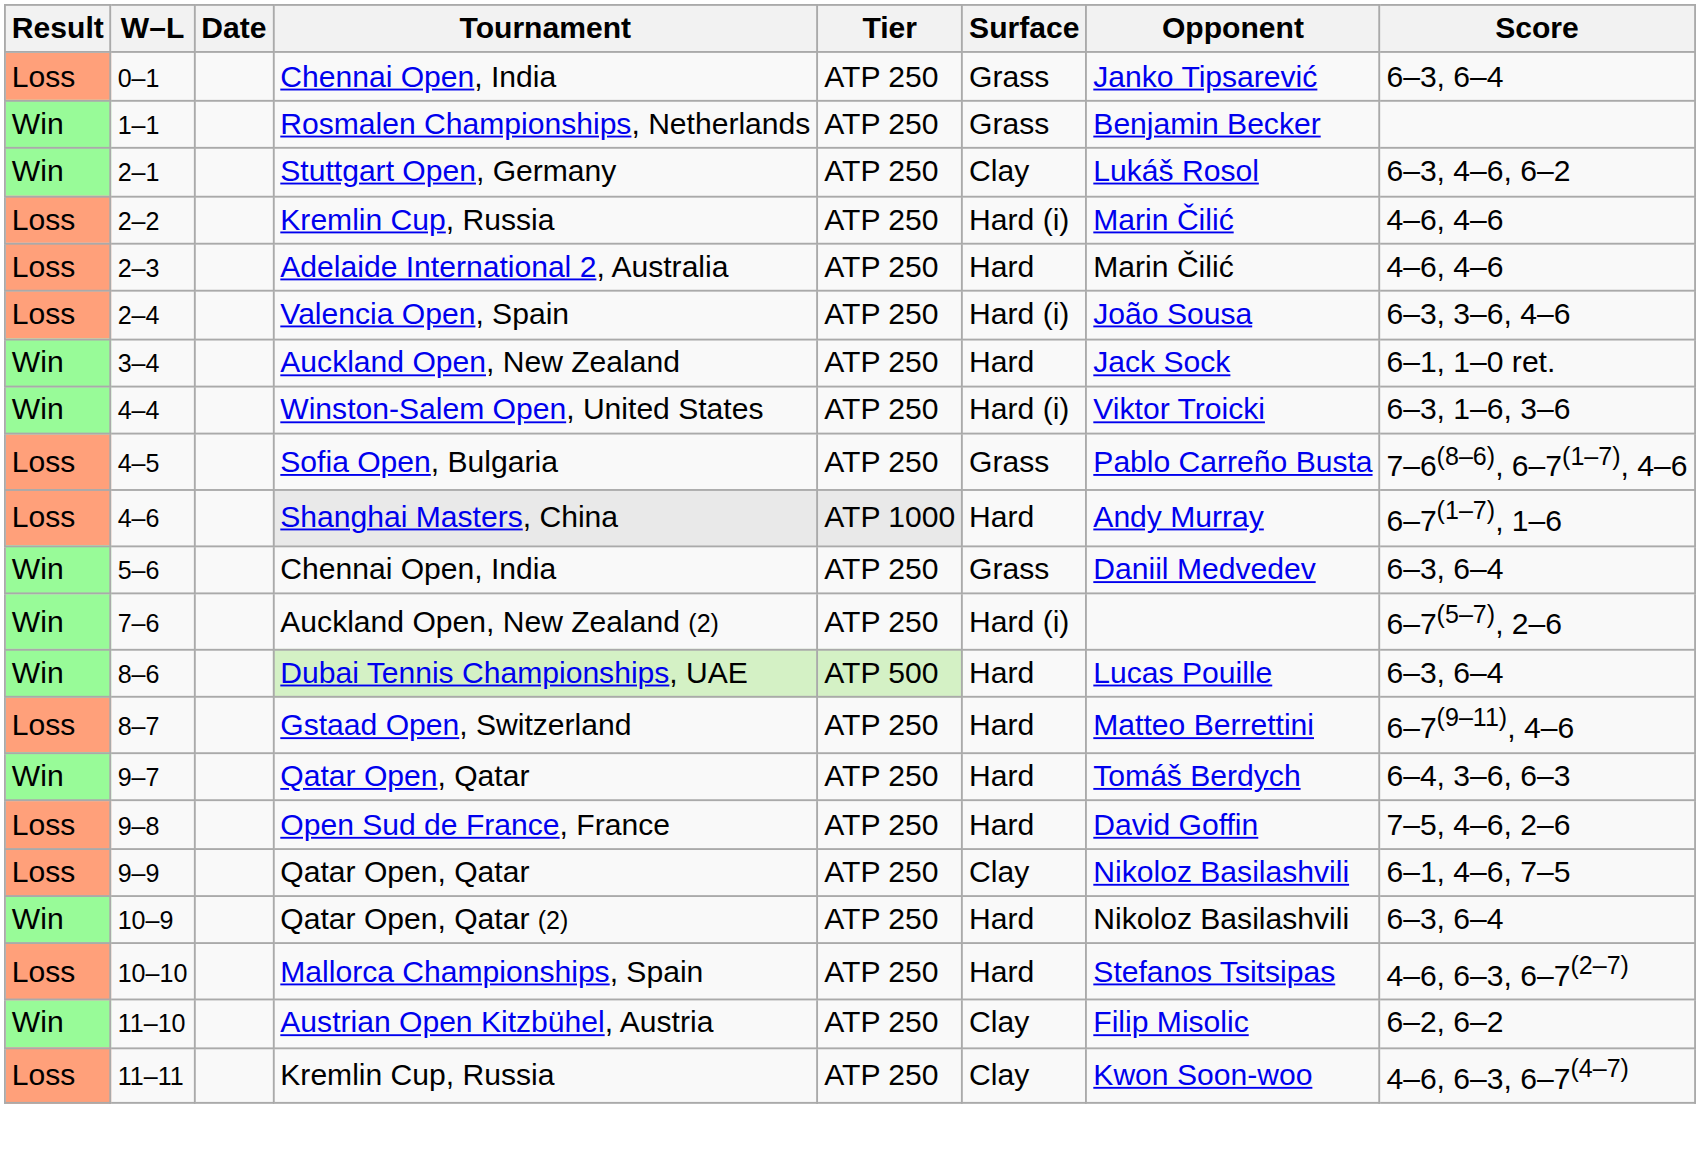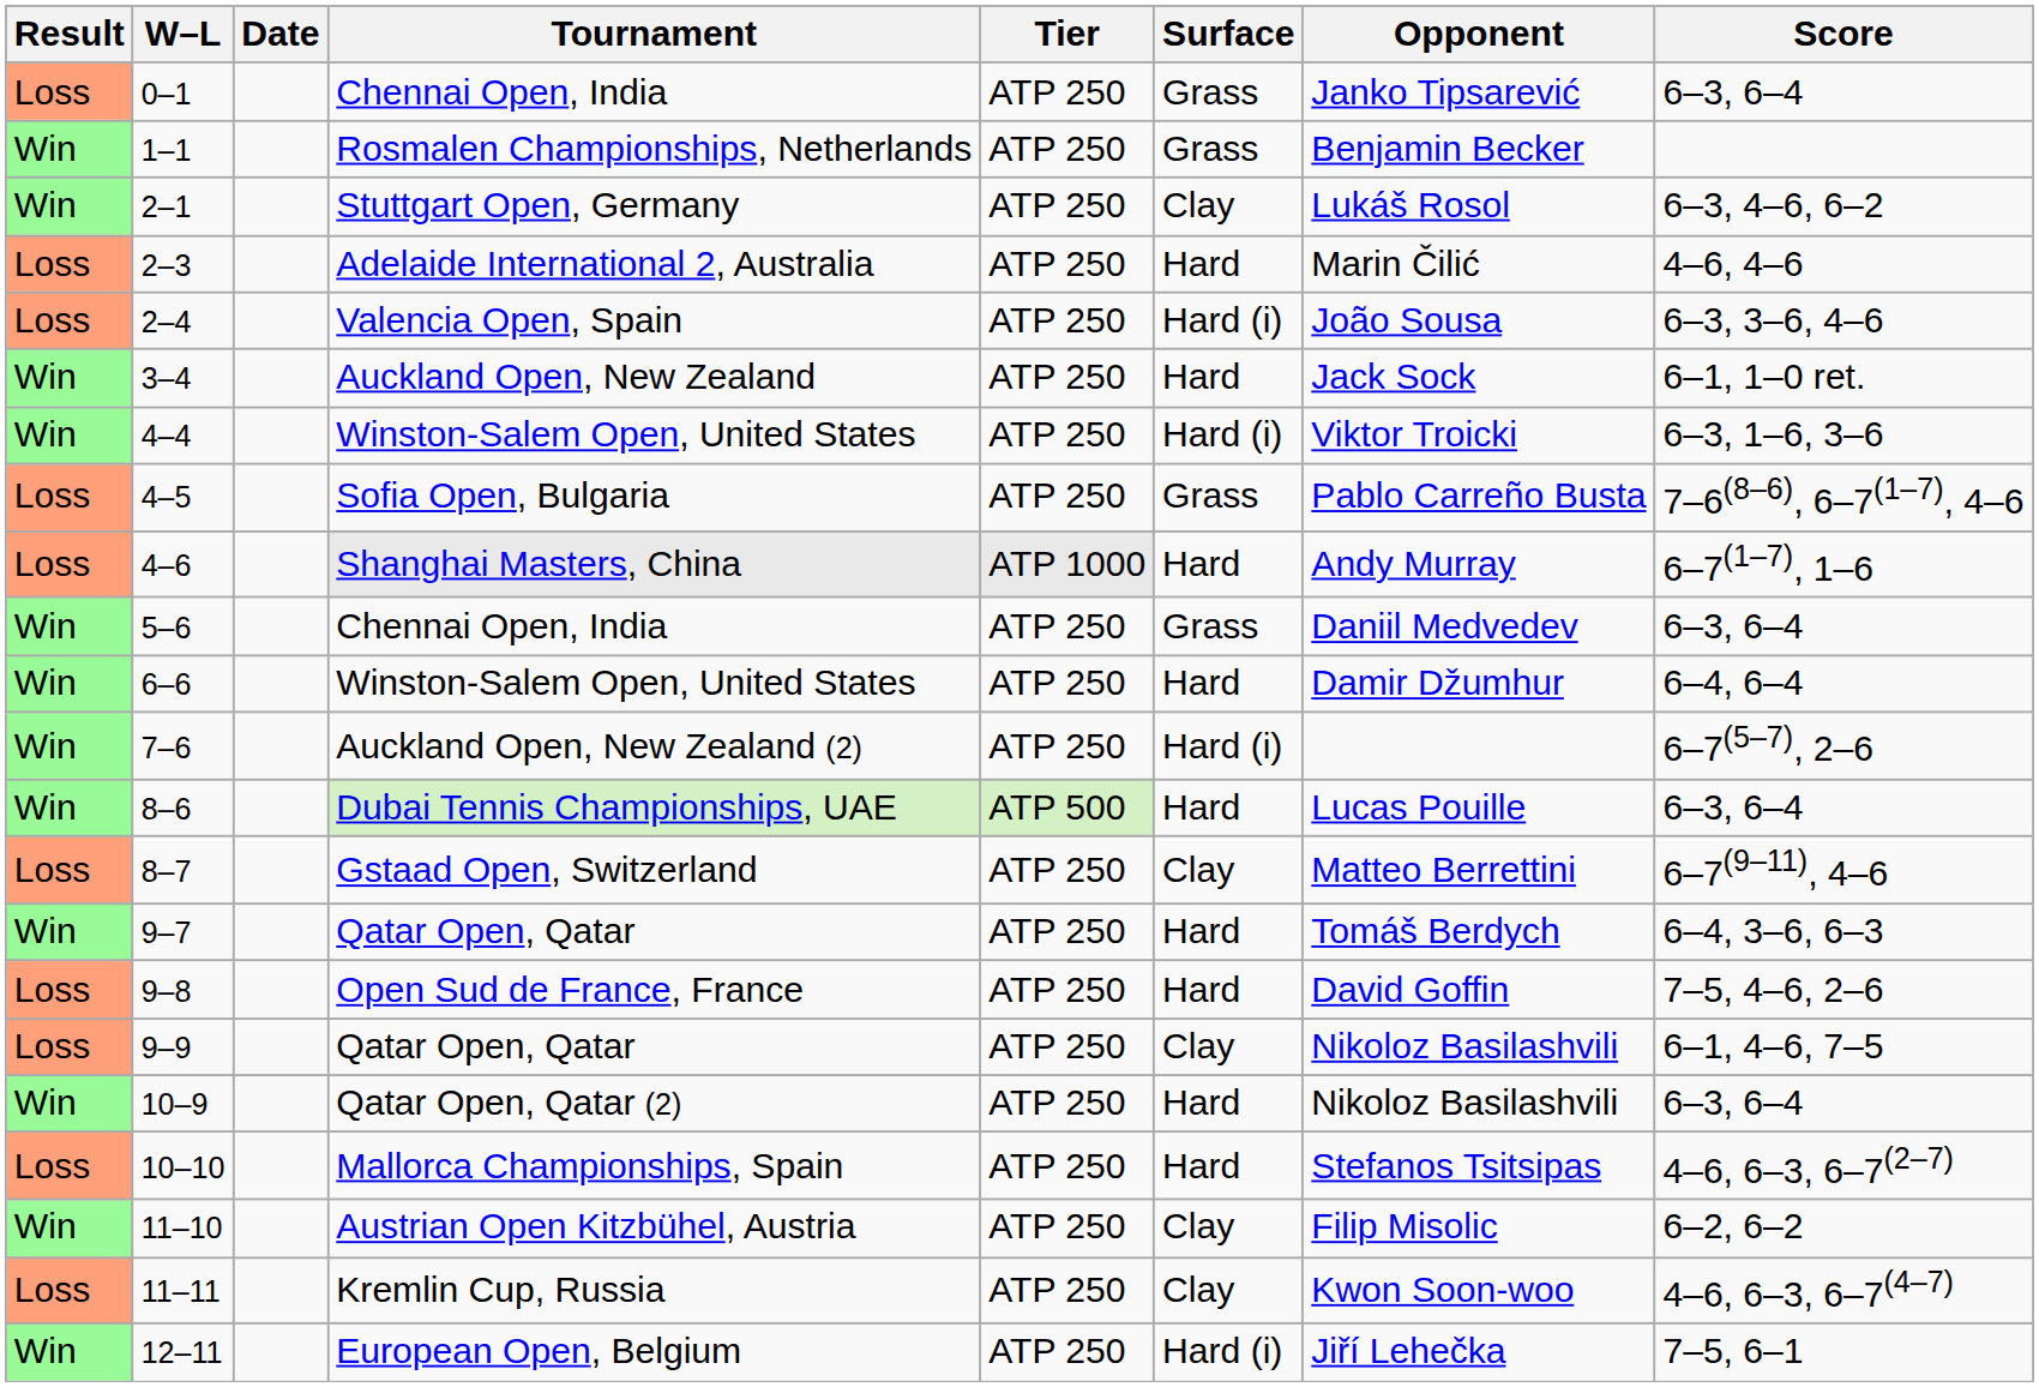 <table class="sortable wikitable">
 <tr>
 <th>Result</th>
 <th class="unsortable">W–L</th>
 <th>Date</th>
 <th>Tournament</th>
 <th>Tier</th>
 <th>Surface</th>
 <th>Opponent</th>
 <th class="unsortable">Score</th>
 </tr>
 <tr>
 <td bgcolor=FFA07A>Loss</td>
 <td><small>0–1</small></td>
 <td><a href='#'></a></td>
 <td><a href='#'>Chennai Open</a>, India</td>
 <td>ATP 250</td>
 <td>Grass</td>
 <td> <a href='#'>Janko Tipsarević</a></td>
 <td>6–3, 6–4</td>
 </tr>
 <tr>
 <td bgcolor=98FB98>Win</td>
 <td><small>1–1</small></td>
 <td><a href='#'></a></td>
 <td><a href='#'>Rosmalen Championships</a>, Netherlands</td>
 <td>ATP 250</td>
 <td>Grass</td>
 <td> <a href='#'>Benjamin Becker</a></td>
 <td></td>
 </tr>
 <tr>
 <td bgcolor=98FB98>Win</td>
 <td><small>2–1</small></td>
 <td><a href='#'></a></td>
 <td><a href='#'>Stuttgart Open</a>, Germany</td>
 <td>ATP 250</td>
 <td>Clay</td>
 <td> <a href='#'>Lukáš Rosol</a></td>
 <td>6–3, 4–6, 6–2</td>
-</tr>
-<tr>
-<td bgcolor=FFA07A>Loss</td>
-<td><small>2–2</small></td>
-<td><a href='#'></a></td>
-<td><a href='#'>Kremlin Cup</a>, Russia</td>
-<td>ATP 250</td>
-<td>Hard (i)</td>
-<td> <a href='#'>Marin Čilić</a></td>
-<td>4–6, 4–6</td>
 </tr>
 <tr>
 <td bgcolor=FFA07A>Loss</td>
 <td><small>2–3</small></td>
 <td><a href='#'></a></td>
 <td><a href='#'>Adelaide International 2</a>, Australia</td>
 <td>ATP 250</td>
 <td>Hard</td>
 <td> Marin Čilić</td>
 <td>4–6, 4–6</td>
 </tr>
 <tr>
 <td bgcolor=FFA07A>Loss</td>
 <td><small>2–4</small></td>
 <td><a href='#'></a></td>
 <td><a href='#'>Valencia Open</a>, Spain</td>
 <td>ATP 250</td>
 <td>Hard (i)</td>
 <td> <a href='#'>João Sousa</a></td>
 <td>6–3, 3–6, 4–6</td>
 </tr>
 <tr>
 <td bgcolor=98FB98>Win</td>
 <td><small>3–4</small></td>
 <td><a href='#'></a></td>
 <td><a href='#'>Auckland Open</a>, New Zealand</td>
 <td>ATP 250</td>
 <td>Hard</td>
 <td> <a href='#'>Jack Sock</a></td>
 <td>6–1, 1–0 ret.</td>
 </tr>
 <tr>
 <td bgcolor=98FB98>Win</td>
 <td><small>4–4</small></td>
 <td><a href='#'></a></td>
 <td><a href='#'>Winston-Salem Open</a>, United States</td>
 <td>ATP 250</td>
 <td>Hard (i)</td>
 <td> <a href='#'>Viktor Troicki</a></td>
 <td>6–3, 1–6, 3–6</td>
 </tr>
 <tr>
 <td bgcolor=FFA07A>Loss</td>
 <td><small>4–5</small></td>
 <td><a href='#'></a></td>
 <td><a href='#'>Sofia Open</a>, Bulgaria</td>
 <td>ATP 250</td>
 <td>Grass</td>
 <td> <a href='#'>Pablo Carreño Busta</a></td>
 <td>7–6<sup>(8–6)</sup>, 6–7<sup>(1–7)</sup>, 4–6</td>
 </tr>
 <tr>
 <td bgcolor=FFA07A>Loss</td>
 <td><small>4–6</small></td>
 <td><a href='#'></a></td>
 <td style="background:#E9E9E9;"><a href='#'>Shanghai Masters</a>, China</td>
 <td style="background:#E9E9E9;">ATP 1000</td>
 <td>Hard</td>
 <td> <a href='#'>Andy Murray</a></td>
 <td>6–7<sup>(1–7)</sup>, 1–6</td>
 </tr>
 <tr>
 <td bgcolor=98FB98>Win</td>
 <td><small>5–6</small></td>
 <td><a href='#'></a></td>
 <td>Chennai Open, India</td>
 <td>ATP 250</td>
 <td>Grass</td>
 <td> <a href='#'>Daniil Medvedev</a></td>
 <td>6–3, 6–4</td>
 </tr>
 <tr>
 <td bgcolor=98FB98>Win</td>
+<td><small>6–6</small></td>
+<td><a href='#'></a></td>
+<td>Winston-Salem Open, United States</td>
+<td>ATP 250</td>
+<td>Hard</td>
+<td> <a href='#'>Damir Džumhur</a></td>
+<td>6–4, 6–4</td>
+</tr>
+<tr>
+<td bgcolor=98FB98>Win</td>
 <td><small>7–6</small></td>
 <td><a href='#'></a></td>
 <td>Auckland Open, New Zealand <small>(2)</small></td>
 <td>ATP 250</td>
 <td>Hard (i)</td>
 <td></td>
 <td>6–7<sup>(5–7)</sup>, 2–6</td>
 </tr>
 <tr>
 <td bgcolor=98FB98>Win</td>
 <td><small>8–6</small></td>
 <td><a href='#'></a></td>
 <td style="background:#D4F1C5;"><a href='#'>Dubai Tennis Championships</a>, UAE</td>
 <td style="background:#D4F1C5;">ATP 500</td>
 <td>Hard</td>
 <td> <a href='#'>Lucas Pouille</a></td>
 <td>6–3, 6–4</td>
 </tr>
 <tr>
 <td bgcolor=FFA07A>Loss</td>
 <td><small>8–7</small></td>
 <td><a href='#'></a></td>
 <td><a href='#'>Gstaad Open</a>, Switzerland</td>
 <td>ATP 250</td>
-<td>Hard</td>
+<td>Clay</td>
 <td> <a href='#'>Matteo Berrettini</a></td>
 <td>6–7<sup>(9–11)</sup>, 4–6</td>
 </tr>
 <tr>
 <td bgcolor=98FB98>Win</td>
 <td><small>9–7</small></td>
 <td><a href='#'></a></td>
 <td><a href='#'>Qatar Open</a>, Qatar</td>
 <td>ATP 250</td>
 <td>Hard</td>
 <td> <a href='#'>Tomáš Berdych</a></td>
 <td>6–4, 3–6, 6–3</td>
 </tr>
 <tr>
 <td bgcolor=FFA07A>Loss</td>
 <td><small>9–8</small></td>
 <td><a href='#'></a></td>
 <td><a href='#'>Open Sud de France</a>, France</td>
 <td>ATP 250</td>
 <td>Hard</td>
 <td> <a href='#'>David Goffin</a></td>
 <td>7–5, 4–6, 2–6</td>
 </tr>
 <tr>
 <td bgcolor=FFA07A>Loss</td>
 <td><small>9–9</small></td>
 <td><a href='#'></a></td>
 <td>Qatar Open, Qatar</td>
 <td>ATP 250</td>
 <td>Clay</td>
 <td> <a href='#'>Nikoloz Basilashvili</a></td>
 <td>6–1, 4–6, 7–5</td>
 </tr>
 <tr>
 <td bgcolor=98FB98>Win</td>
 <td><small>10–9</small></td>
 <td><a href='#'></a></td>
 <td>Qatar Open, Qatar <small>(2)</small></td>
 <td>ATP 250</td>
 <td>Hard</td>
 <td> Nikoloz Basilashvili</td>
 <td>6–3, 6–4</td>
 </tr>
 <tr>
 <td bgcolor=FFA07A>Loss</td>
 <td><small>10–10</small></td>
 <td><a href='#'></a></td>
 <td><a href='#'>Mallorca Championships</a>, Spain</td>
 <td>ATP 250</td>
 <td>Hard</td>
 <td> <a href='#'>Stefanos Tsitsipas</a></td>
 <td>4–6, 6–3, 6–7<sup>(2–7)</sup></td>
 </tr>
 <tr>
 <td bgcolor=98FB98>Win</td>
 <td><small>11–10</small></td>
 <td><a href='#'></a></td>
 <td><a href='#'>Austrian Open Kitzbühel</a>, Austria</td>
 <td>ATP 250</td>
 <td>Clay</td>
 <td> <a href='#'>Filip Misolic</a></td>
 <td>6–2, 6–2</td>
 </tr>
 <tr>
 <td bgcolor=FFA07A>Loss</td>
 <td><small>11–11</small></td>
 <td><a href='#'></a></td>
 <td>Kremlin Cup, Russia</td>
 <td>ATP 250</td>
 <td>Clay</td>
 <td> <a href='#'>Kwon Soon-woo</a></td>
 <td>4–6, 6–3, 6–7<sup>(4–7)</sup></td>
 </tr>
+<tr>
+<td bgcolor=98FB98>Win</td>
+<td><small>12–11</small></td>
+<td><a href='#'></a></td>
+<td><a href='#'>European Open</a>, Belgium</td>
+<td>ATP 250</td>
+<td>Hard (i)</td>
+<td> <a href='#'>Jiří Lehečka</a></td>
+<td>7–5, 6–1</td>
+</tr>
 </table>
